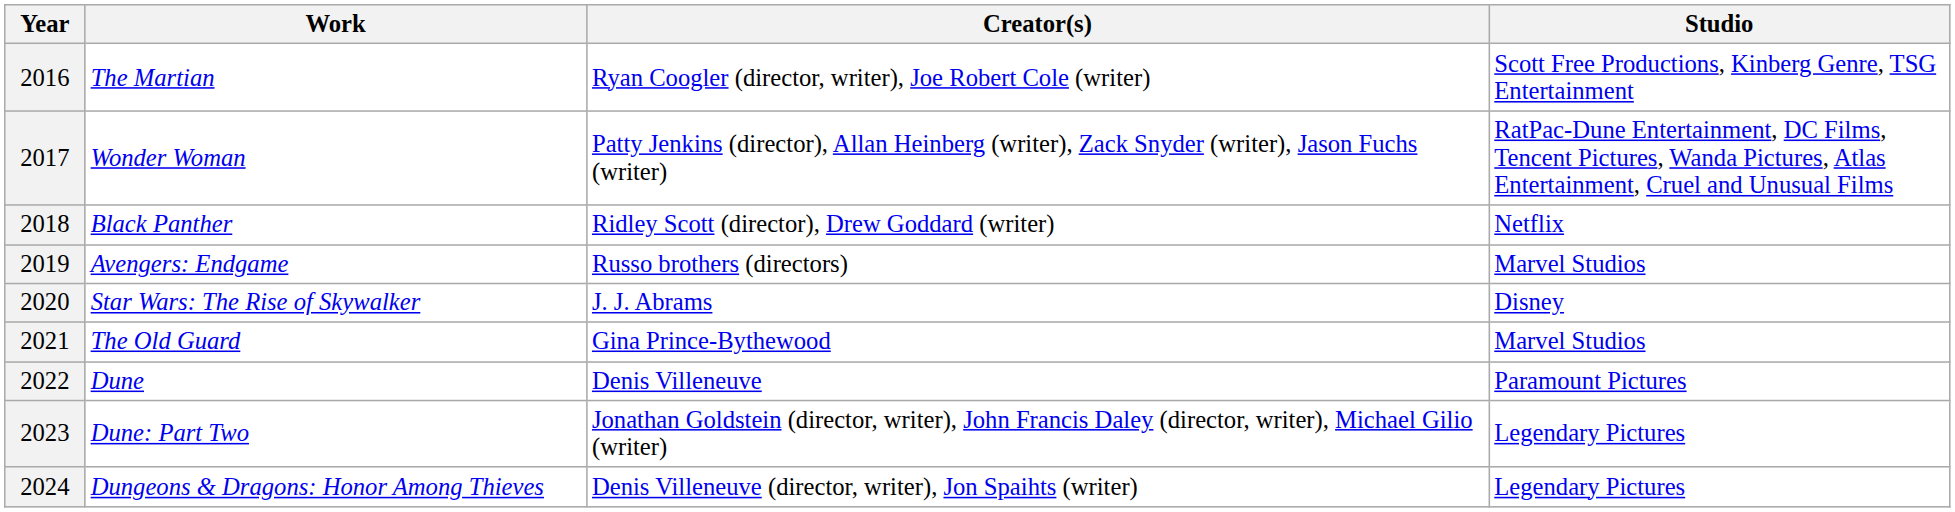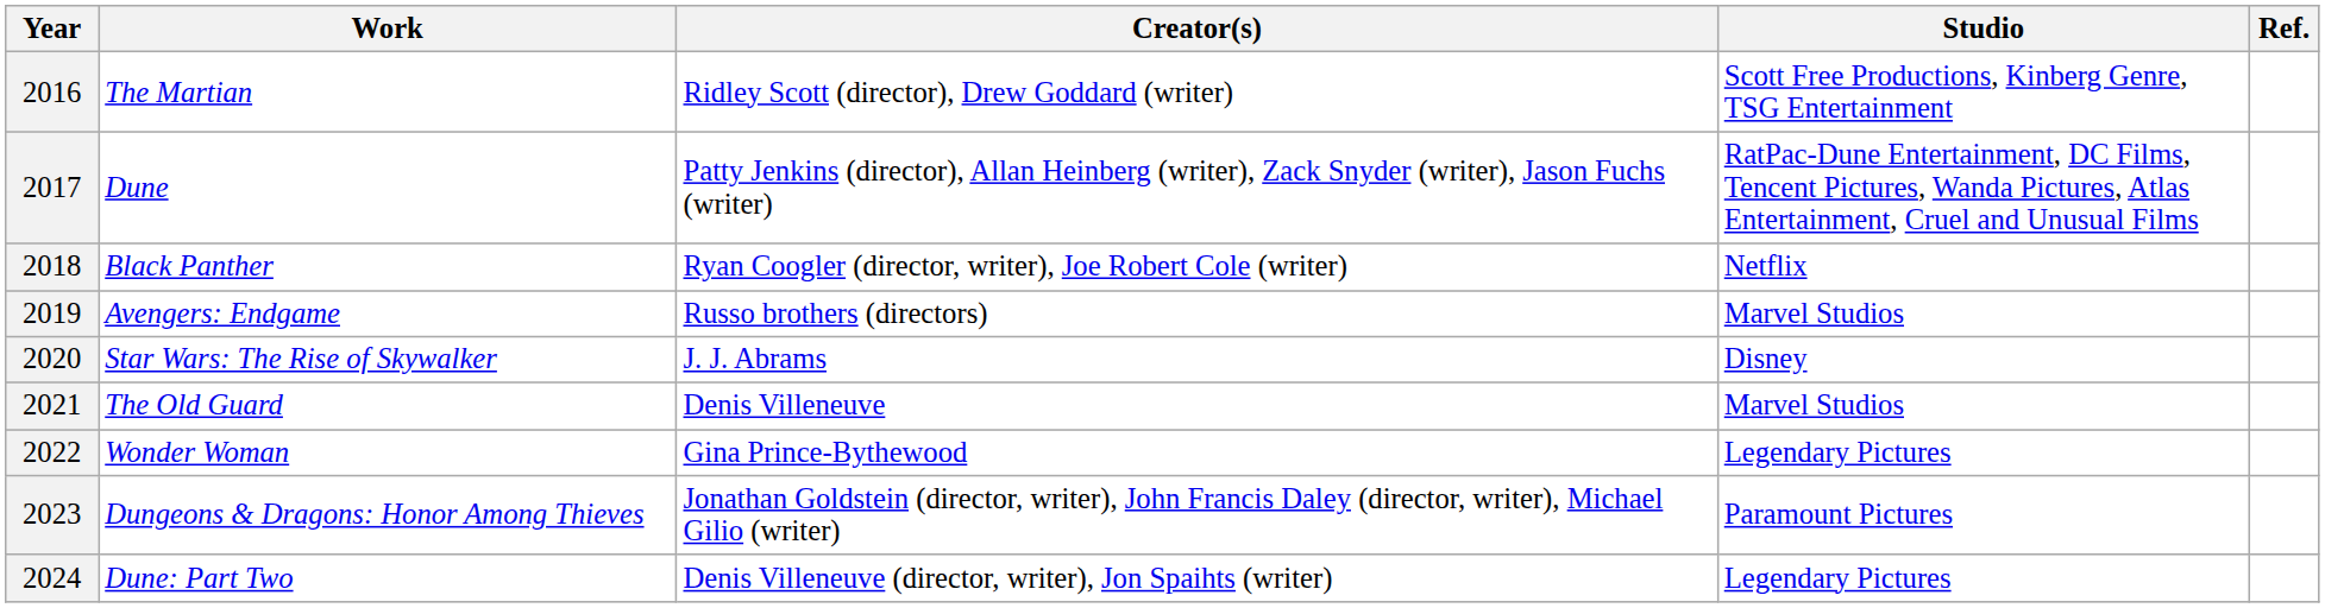 <table class="sortable wikitable" width="100%" cellpadding="5" style="margin: 1em auto 1em auto">
 <tr>
 <th width="4%" scope="col">Year</th>
 <th width="25%" scope="col">Work</th>
 <th width="45%" scope="col" class="unsortable">Creator(s)</th>
 <th width="23%" scope="col" class="unsortable">Studio</th>
+<th width="3%" scope="col" class="unsortable">Ref.</th>
 </tr>
 <tr style="background:#FFFFFF;">
 <th scope="row" align="center" rowspan="1" style="font-weight:normal;">2016</th>
 <td><em><a href='#'>The Martian</a></em></td>
-<td><a href='#'>Ryan Coogler</a> (director, writer), <a href='#'>Joe Robert Cole</a> (writer)</td>
+<td><a href='#'>Ridley Scott</a> (director), <a href='#'>Drew Goddard</a> (writer)</td>
 <td><a href='#'>Scott Free Productions</a>, <a href='#'>Kinberg Genre</a>, <a href='#'>TSG Entertainment</a></td>
+<td align="center"></td>
 </tr>
 <tr style="background:#FFFFFF;">
 <th scope="row" align="center" rowspan="1" style="font-weight:normal;">2017</th>
-<td><em><a href='#'>Wonder Woman</a></em></td>
+<td><em><a href='#'>Dune</a></em></td>
 <td><a href='#'>Patty Jenkins</a> (director), <a href='#'>Allan Heinberg</a> (writer), <a href='#'>Zack Snyder</a> (writer), <a href='#'>Jason Fuchs</a> (writer)</td>
 <td><a href='#'>RatPac-Dune Entertainment</a>, <a href='#'>DC Films</a>, <a href='#'>Tencent Pictures</a>, <a href='#'>Wanda Pictures</a>, <a href='#'>Atlas Entertainment</a>, <a href='#'>Cruel and Unusual Films</a></td>
+<td align="center"></td>
 </tr>
 <tr style="background:#FFFFFF;">
 <th scope="row" align="center" rowspan="1" style="font-weight:normal;">2018</th>
 <td><em><a href='#'>Black Panther</a></em></td>
-<td><a href='#'>Ridley Scott</a> (director), <a href='#'>Drew Goddard</a> (writer)</td>
+<td><a href='#'>Ryan Coogler</a> (director, writer), <a href='#'>Joe Robert Cole</a> (writer)</td>
 <td><a href='#'>Netflix</a></td>
+<td align="center"></td>
 </tr>
 <tr style="background:#FFFFFF;">
 <th scope="row" align="center" rowspan="1" style="font-weight:normal;">2019</th>
 <td><em><a href='#'>Avengers: Endgame</a></em></td>
 <td><a href='#'>Russo brothers</a> (directors)</td>
 <td><a href='#'>Marvel Studios</a></td>
+<td align="center"></td>
 </tr>
 <tr style="background:#FFFFFF;">
 <th scope="row" align="center" rowspan="1" style="font-weight:normal;">2020</th>
 <td><em><a href='#'>Star Wars: The Rise of Skywalker</a></em></td>
 <td><a href='#'>J. J. Abrams</a></td>
 <td><a href='#'>Disney</a></td>
+<td align="center"></td>
 </tr>
 <tr style="background:#FFFFFF;">
 <th scope="row" align="center" rowspan="1" style="font-weight:normal;">2021</th>
 <td><em><a href='#'>The Old Guard</a></em></td>
-<td><a href='#'>Gina Prince-Bythewood</a></td>
+<td><a href='#'>Denis Villeneuve</a></td>
 <td><a href='#'>Marvel Studios</a></td>
+<td align="center"></td>
 </tr>
 <tr style="background:#FFFFFF;">
 <th scope="row" align="center" rowspan="1" style="font-weight:normal;">2022</th>
-<td><em><a href='#'>Dune</a></em></td>
-<td><a href='#'>Denis Villeneuve</a></td>
-<td><a href='#'>Paramount Pictures</a></td>
+<td><em><a href='#'>Wonder Woman</a></em></td>
+<td><a href='#'>Gina Prince-Bythewood</a></td>
+<td><a href='#'>Legendary Pictures</a></td>
+<td align="center"></td>
 </tr>
 <tr style="background:#FFFFFF;">
 <th scope="row" align="center" rowspan="1" style="font-weight:normal;">2023</th>
-<td><em><a href='#'>Dune: Part Two</a></em></td>
+<td><em><a href='#'>Dungeons & Dragons: Honor Among Thieves</a></em></td>
 <td><a href='#'>Jonathan Goldstein</a> (director, writer), <a href='#'>John Francis Daley</a> (director, writer), <a href='#'>Michael Gilio</a> (writer)</td>
-<td><a href='#'>Legendary Pictures</a></td>
+<td><a href='#'>Paramount Pictures</a></td>
+<td align="center"></td>
 </tr>
 <tr style="background:#FFFFFF;">
 <th scope="row" align="center" rowspan="1" style="font-weight:normal;">2024</th>
-<td><em><a href='#'>Dungeons & Dragons: Honor Among Thieves</a></em></td>
+<td><em><a href='#'>Dune: Part Two</a></em></td>
 <td><a href='#'>Denis Villeneuve</a> (director, writer), <a href='#'>Jon Spaihts</a> (writer)</td>
 <td><a href='#'>Legendary Pictures</a></td>
+<td align="center"></td>
 </tr>
 </table>
